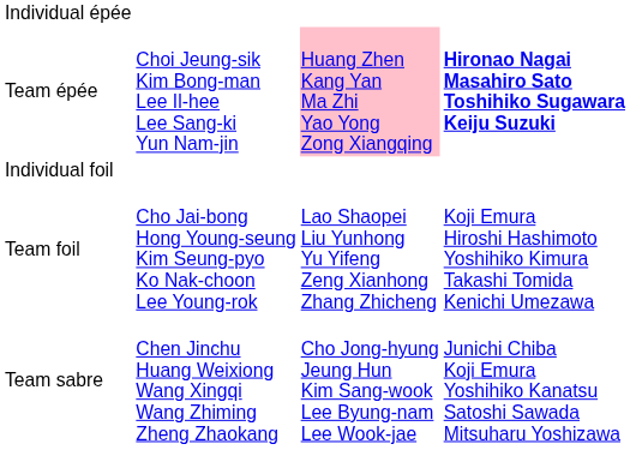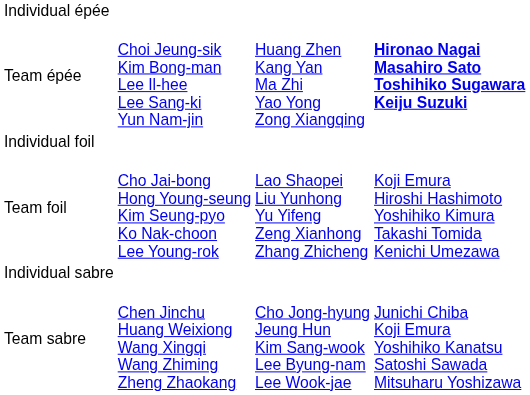 <table>
 <tr>
 <td>Individual épée<br></td>
 <td></td>
 <td></td>
 <td></td>
 </tr>
 <tr>
 <td>Team épée<br></td>
 <td><br><a href='#'>Choi Jeung-sik</a><br><a href='#'>Kim Bong-man</a><br><a href='#'>Lee Il-hee</a><br><a href='#'>Lee Sang-ki</a><br><a href='#'>Yun Nam-jin</a></td>
-<td style="background: pink;"><br><a href='#'>Huang Zhen</a><br><a href='#'>Kang Yan</a><br><a href='#'>Ma Zhi</a><br><a href='#'>Yao Yong</a><br><a href='#'>Zong Xiangqing</a></td>
+<td><br><a href='#'>Huang Zhen</a><br><a href='#'>Kang Yan</a><br><a href='#'>Ma Zhi</a><br><a href='#'>Yao Yong</a><br><a href='#'>Zong Xiangqing</a></td>
 <td valign=top><strong><br><a href='#'>Hironao Nagai</a><br><a href='#'>Masahiro Sato</a><br><a href='#'>Toshihiko Sugawara</a><br><a href='#'>Keiju Suzuki</a></strong></td>
 </tr>
 <tr>
 <td>Individual foil<br></td>
 <td></td>
 <td></td>
 <td></td>
 </tr>
 <tr>
 <td>Team foil<br></td>
 <td><br><a href='#'>Cho Jai-bong</a><br><a href='#'>Hong Young-seung</a><br><a href='#'>Kim Seung-pyo</a><br><a href='#'>Ko Nak-choon</a><br><a href='#'>Lee Young-rok</a></td>
 <td><br><a href='#'>Lao Shaopei</a><br><a href='#'>Liu Yunhong</a><br><a href='#'>Yu Yifeng</a><br><a href='#'>Zeng Xianhong</a><br><a href='#'>Zhang Zhicheng</a></td>
 <td><br><a href='#'>Koji Emura</a><br><a href='#'>Hiroshi Hashimoto</a><br><a href='#'>Yoshihiko Kimura</a><br><a href='#'>Takashi Tomida</a><br><a href='#'>Kenichi Umezawa</a></td>
 </tr>
 <tr>
+<td>Individual sabre<br></td>
+<td></td>
+<td></td>
+<td></td>
+</tr>
+<tr>
 <td>Team sabre<br></td>
 <td><br><a href='#'>Chen Jinchu</a><br><a href='#'>Huang Weixiong</a><br><a href='#'>Wang Xingqi</a><br><a href='#'>Wang Zhiming</a><br><a href='#'>Zheng Zhaokang</a></td>
 <td><br><a href='#'>Cho Jong-hyung</a><br><a href='#'>Jeung Hun</a><br><a href='#'>Kim Sang-wook</a><br><a href='#'>Lee Byung-nam</a><br><a href='#'>Lee Wook-jae</a></td>
 <td><br><a href='#'>Junichi Chiba</a><br><a href='#'>Koji Emura</a><br><a href='#'>Yoshihiko Kanatsu</a><br><a href='#'>Satoshi Sawada</a><br><a href='#'>Mitsuharu Yoshizawa</a></td>
 </tr>
 </table>
